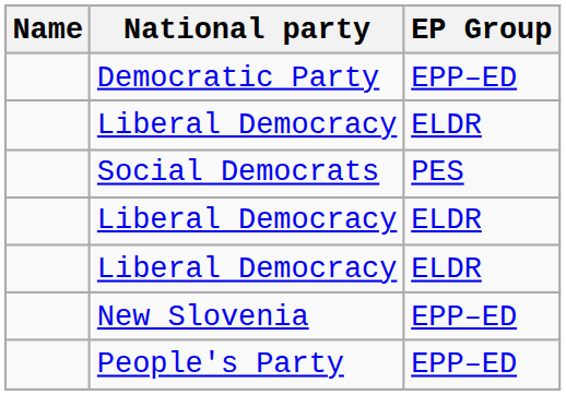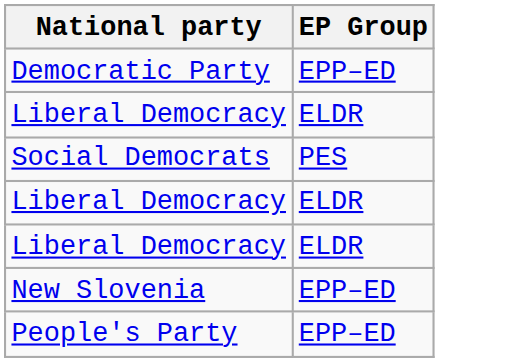 <table class="sortable wikitable">
 <tr>
-<th>Name</th>
 <th>National party</th>
 <th>EP Group</th>
 </tr>
 <tr>
-<td></td>
 <td> <a href='#'>Democratic Party</a></td>
 <td> <a href='#'>EPP–ED</a></td>
 </tr>
 <tr>
-<td></td>
 <td> <a href='#'>Liberal Democracy</a></td>
 <td> <a href='#'>ELDR</a></td>
 </tr>
 <tr>
-<td></td>
 <td> <a href='#'>Social Democrats</a></td>
 <td> <a href='#'>PES</a></td>
 </tr>
 <tr>
-<td></td>
 <td> <a href='#'>Liberal Democracy</a></td>
 <td> <a href='#'>ELDR</a></td>
 </tr>
 <tr>
-<td></td>
 <td> <a href='#'>Liberal Democracy</a></td>
 <td> <a href='#'>ELDR</a></td>
 </tr>
 <tr>
-<td></td>
 <td> <a href='#'>New Slovenia</a></td>
 <td> <a href='#'>EPP–ED</a></td>
 </tr>
 <tr>
-<td></td>
 <td> <a href='#'>People's Party</a></td>
 <td> <a href='#'>EPP–ED</a></td>
 </tr>
 </table>
